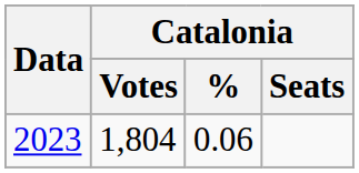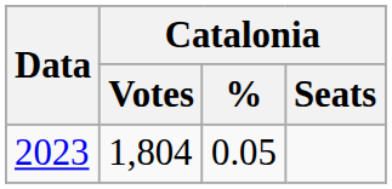 <table class="wikitable sortable" style="font-size:100%;">
 <tr>
 <th rowspan="2">Data</th>
 <th colspan="3">Catalonia</th>
 </tr>
 <tr>
 <th>Votes</th>
 <th>%</th>
 <th>Seats</th>
 </tr>
 <tr>
 <td><a href='#'>2023</a></td>
 <td>1,804</td>
-<td>0.06</td>
+<td>0.05</td>
 <td style="text-align:center;"></td>
 </tr>
 </table>
